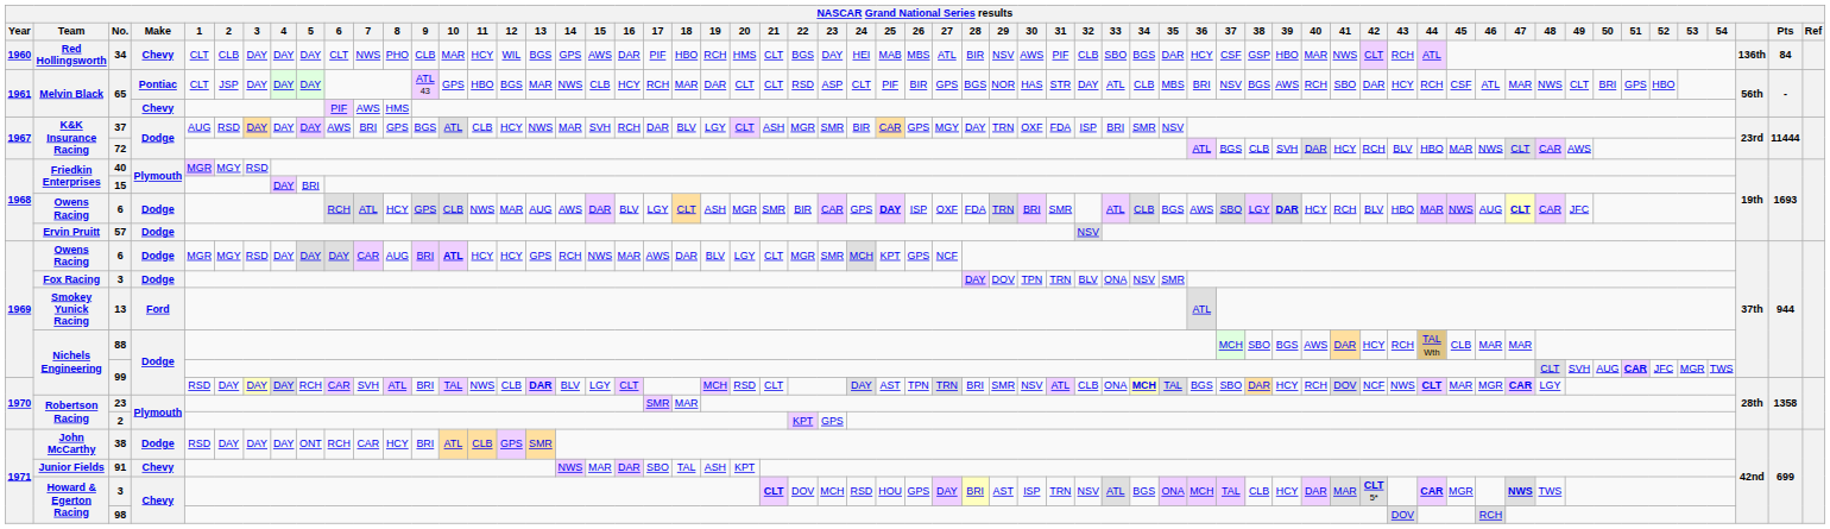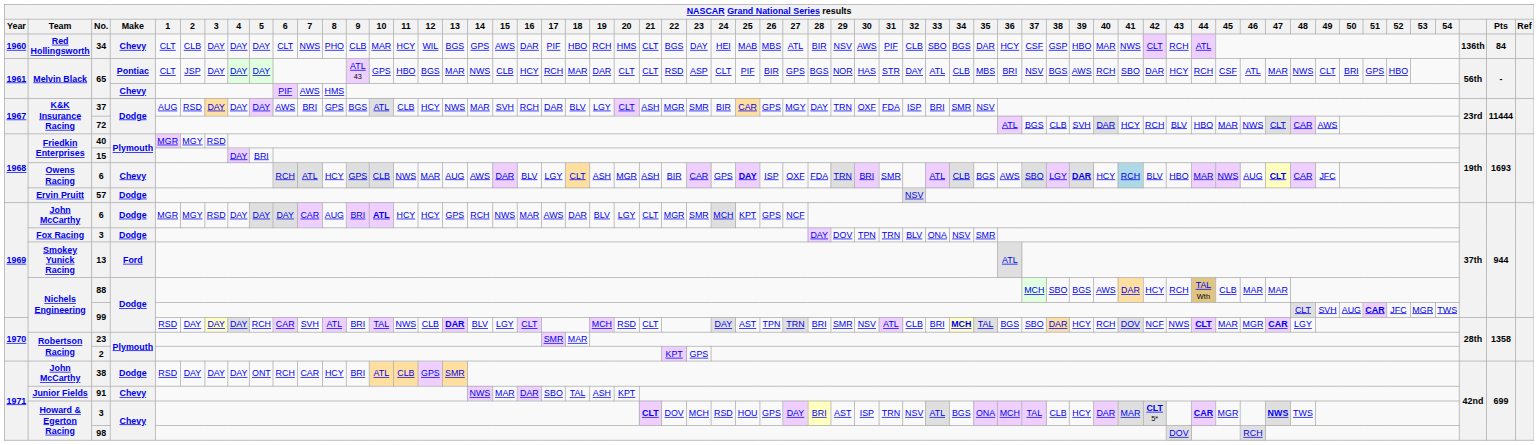 <table class="wikitable" style="text-align:center; font-size:75%">
 <tr>
 <th colspan=69><a href='#'>NASCAR</a> <a href='#'>Grand National Series</a> results</th>
 </tr>
 <tr>
 <th>Year</th>
 <th>Team</th>
 <th>No.</th>
 <th>Make</th>
 <th>1</th>
 <th>2</th>
 <th>3</th>
 <th>4</th>
 <th>5</th>
 <th>6</th>
 <th>7</th>
 <th>8</th>
 <th>9</th>
 <th>10</th>
 <th>11</th>
 <th>12</th>
 <th>13</th>
 <th>14</th>
 <th>15</th>
 <th>16</th>
 <th>17</th>
 <th>18</th>
 <th>19</th>
 <th>20</th>
 <th>21</th>
 <th>22</th>
 <th>23</th>
 <th>24</th>
 <th>25</th>
 <th>26</th>
 <th>27</th>
 <th>28</th>
 <th>29</th>
 <th>30</th>
 <th>31</th>
 <th>32</th>
 <th>33</th>
 <th>34</th>
 <th>35</th>
 <th>36</th>
 <th>37</th>
 <th>38</th>
 <th>39</th>
 <th>40</th>
 <th>41</th>
 <th>42</th>
 <th>43</th>
 <th>44</th>
 <th>45</th>
 <th>46</th>
 <th>47</th>
 <th>48</th>
 <th>49</th>
 <th>50</th>
 <th>51</th>
 <th>52</th>
 <th>53</th>
 <th>54</th>
 <th></th>
 <th>Pts</th>
 <th>Ref</th>
 </tr>
 <tr>
 <th><a href='#'>1960</a></th>
 <th><a href='#'>Red Hollingsworth</a></th>
 <th>34</th>
 <th><a href='#'>Chevy</a></th>
 <td><a href='#'>CLT</a></td>
 <td><a href='#'>CLB</a></td>
 <td><a href='#'>DAY</a></td>
 <td><a href='#'>DAY</a></td>
 <td><a href='#'>DAY</a></td>
 <td><a href='#'>CLT</a></td>
 <td><a href='#'>NWS</a></td>
 <td><a href='#'>PHO</a></td>
 <td><a href='#'>CLB</a></td>
 <td><a href='#'>MAR</a></td>
 <td><a href='#'>HCY</a></td>
 <td><a href='#'>WIL</a></td>
 <td><a href='#'>BGS</a></td>
 <td><a href='#'>GPS</a></td>
 <td><a href='#'>AWS</a></td>
 <td><a href='#'>DAR</a></td>
 <td><a href='#'>PIF</a></td>
 <td><a href='#'>HBO</a></td>
 <td><a href='#'>RCH</a></td>
 <td><a href='#'>HMS</a></td>
 <td><a href='#'>CLT</a></td>
 <td><a href='#'>BGS</a></td>
 <td><a href='#'>DAY</a></td>
 <td><a href='#'>HEI</a></td>
 <td><a href='#'>MAB</a></td>
 <td><a href='#'>MBS</a></td>
 <td><a href='#'>ATL</a></td>
 <td><a href='#'>BIR</a></td>
 <td><a href='#'>NSV</a></td>
 <td><a href='#'>AWS</a></td>
 <td><a href='#'>PIF</a></td>
 <td><a href='#'>CLB</a></td>
 <td><a href='#'>SBO</a></td>
 <td><a href='#'>BGS</a></td>
 <td><a href='#'>DAR</a></td>
 <td><a href='#'>HCY</a></td>
 <td><a href='#'>CSF</a></td>
 <td><a href='#'>GSP</a></td>
 <td><a href='#'>HBO</a></td>
 <td><a href='#'>MAR</a></td>
 <td><a href='#'>NWS</a></td>
 <td style="background:#EFCFFF;"><a href='#'>CLT</a><br></td>
 <td><a href='#'>RCH</a></td>
 <td style="background:#EFCFFF;"><a href='#'>ATL</a><br></td>
 <td colspan=10></td>
 <th>136th</th>
 <th>84</th>
 <th></th>
 </tr>
 <tr>
 <th rowspan=2><a href='#'>1961</a></th>
 <th rowspan=2><a href='#'>Melvin Black</a></th>
 <th rowspan=2>65</th>
 <th><a href='#'>Pontiac</a></th>
 <td><a href='#'>CLT</a></td>
 <td><a href='#'>JSP</a></td>
 <td><a href='#'>DAY</a></td>
 <td style="background:#DFFFDF;"><a href='#'>DAY</a><br></td>
 <td style="background:#DFFFDF;"><a href='#'>DAY</a><br></td>
 <td colspan=3></td>
 <td style="background:#EFCFFF;"><a href='#'>ATL</a><br><small>43</small></td>
 <td><a href='#'>GPS</a></td>
 <td><a href='#'>HBO</a></td>
 <td><a href='#'>BGS</a></td>
 <td><a href='#'>MAR</a></td>
 <td><a href='#'>NWS</a></td>
 <td><a href='#'>CLB</a></td>
 <td><a href='#'>HCY</a></td>
 <td><a href='#'>RCH</a></td>
 <td><a href='#'>MAR</a></td>
 <td><a href='#'>DAR</a></td>
 <td><a href='#'>CLT</a></td>
 <td><a href='#'>CLT</a></td>
 <td><a href='#'>RSD</a></td>
 <td><a href='#'>ASP</a></td>
 <td><a href='#'>CLT</a></td>
 <td><a href='#'>PIF</a></td>
 <td><a href='#'>BIR</a></td>
 <td><a href='#'>GPS</a></td>
 <td><a href='#'>BGS</a></td>
 <td><a href='#'>NOR</a></td>
 <td><a href='#'>HAS</a></td>
 <td><a href='#'>STR</a></td>
 <td><a href='#'>DAY</a></td>
 <td><a href='#'>ATL</a></td>
 <td><a href='#'>CLB</a></td>
 <td><a href='#'>MBS</a></td>
 <td><a href='#'>BRI</a></td>
 <td><a href='#'>NSV</a></td>
 <td><a href='#'>BGS</a></td>
 <td><a href='#'>AWS</a></td>
 <td><a href='#'>RCH</a></td>
 <td><a href='#'>SBO</a></td>
 <td><a href='#'>DAR</a></td>
 <td><a href='#'>HCY</a></td>
 <td><a href='#'>RCH</a></td>
 <td><a href='#'>CSF</a></td>
 <td><a href='#'>ATL</a></td>
 <td><a href='#'>MAR</a></td>
 <td><a href='#'>NWS</a></td>
 <td><a href='#'>CLT</a></td>
 <td><a href='#'>BRI</a></td>
 <td><a href='#'>GPS</a></td>
 <td><a href='#'>HBO</a></td>
 <td colspan=2></td>
 <th rowspan=2>56th</th>
 <th rowspan=2>-</th>
 <th rowspan=2></th>
 </tr>
 <tr>
 <th><a href='#'>Chevy</a></th>
 <td colspan=5></td>
 <td style="background:#EFCFFF;"><a href='#'>PIF</a><br></td>
 <td><a href='#'>AWS</a></td>
 <td><a href='#'>HMS</a></td>
 <td colspan=46></td>
 </tr>
 <tr>
 <th rowspan=2><a href='#'>1967</a></th>
 <th rowspan=2><a href='#'>K&K Insurance Racing</a></th>
 <th>37</th>
 <th rowspan=2><a href='#'>Dodge</a></th>
 <td><a href='#'>AUG</a></td>
 <td><a href='#'>RSD</a></td>
 <td style="background:#FFDF9F;"><a href='#'>DAY</a><br></td>
 <td><a href='#'>DAY</a></td>
 <td style="background:#EFCFFF;"><a href='#'>DAY</a><br></td>
 <td><a href='#'>AWS</a></td>
 <td><a href='#'>BRI</a></td>
 <td><a href='#'>GPS</a></td>
 <td><a href='#'>BGS</a></td>
 <td style="background:#DFDFDF;"><a href='#'>ATL</a><br></td>
 <td><a href='#'>CLB</a></td>
 <td><a href='#'>HCY</a></td>
 <td><a href='#'>NWS</a></td>
 <td><a href='#'>MAR</a></td>
 <td><a href='#'>SVH</a></td>
 <td><a href='#'>RCH</a></td>
 <td><a href='#'>DAR</a></td>
 <td><a href='#'>BLV</a></td>
 <td><a href='#'>LGY</a></td>
 <td style="background:#EFCFFF;"><a href='#'>CLT</a><br></td>
 <td><a href='#'>ASH</a></td>
 <td><a href='#'>MGR</a></td>
 <td><a href='#'>SMR</a></td>
 <td><a href='#'>BIR</a></td>
 <td style="background:#FFDF9F;"><a href='#'>CAR</a><br></td>
 <td><a href='#'>GPS</a></td>
 <td><a href='#'>MGY</a></td>
 <td><a href='#'>DAY</a></td>
 <td><a href='#'>TRN</a></td>
 <td><a href='#'>OXF</a></td>
 <td><a href='#'>FDA</a></td>
 <td><a href='#'>ISP</a></td>
 <td><a href='#'>BRI</a></td>
 <td><a href='#'>SMR</a></td>
 <td><a href='#'>NSV</a></td>
 <td colspan=19></td>
 <th rowspan=2>23rd</th>
 <th rowspan=2>11444</th>
 <th rowspan=2></th>
 </tr>
 <tr>
 <th>72</th>
 <td colspan=35></td>
 <td style="background:#EFCFFF;"><a href='#'>ATL</a><br></td>
 <td><a href='#'>BGS</a></td>
 <td><a href='#'>CLB</a></td>
 <td><a href='#'>SVH</a></td>
 <td style="background:#DFDFDF;"><a href='#'>DAR</a><br></td>
 <td><a href='#'>HCY</a></td>
 <td><a href='#'>RCH</a></td>
 <td><a href='#'>BLV</a></td>
 <td><a href='#'>HBO</a></td>
 <td><a href='#'>MAR</a></td>
 <td><a href='#'>NWS</a></td>
 <td style="background:#DFDFDF;"><a href='#'>CLT</a><br></td>
 <td style="background:#EFCFFF;"><a href='#'>CAR</a><br></td>
 <td><a href='#'>AWS</a></td>
 <td colspan=5></td>
 </tr>
 <tr>
 <th rowspan=4><a href='#'>1968</a></th>
 <th rowspan=2><a href='#'>Friedkin Enterprises</a></th>
 <th>40</th>
 <th rowspan=2><a href='#'>Plymouth</a></th>
 <td style="background:#EFCFFF;"><a href='#'>MGR</a><br></td>
 <td><a href='#'>MGY</a></td>
 <td><a href='#'>RSD</a></td>
 <td colspan=51></td>
 <th rowspan=4>19th</th>
 <th rowspan=4>1693</th>
 <th rowspan=4></th>
 </tr>
 <tr>
 <th>15</th>
 <td colspan=3></td>
 <td style="background:#EFCFFF;"><a href='#'>DAY</a><br></td>
 <td><a href='#'>BRI</a></td>
 <td colspan=49></td>
 </tr>
 <tr>
 <th><a href='#'>Owens Racing</a></th>
 <th>6</th>
-<th><a href='#'>Dodge</a></th>
+<th><a href='#'>Chevy</a></th>
 <td colspan=5></td>
 <td style="background:#DFDFDF;"><a href='#'>RCH</a><br></td>
 <td style="background:#DFDFDF;"><a href='#'>ATL</a><br></td>
 <td><a href='#'>HCY</a></td>
 <td style="background:#DFDFDF;"><a href='#'>GPS</a><br></td>
 <td style="background:#DFDFDF;"><a href='#'>CLB</a><br></td>
 <td><a href='#'>NWS</a></td>
 <td><a href='#'>MAR</a></td>
 <td><a href='#'>AUG</a></td>
 <td><a href='#'>AWS</a></td>
 <td style="background:#EFCFFF;"><a href='#'>DAR</a><br></td>
 <td><a href='#'>BLV</a></td>
 <td><a href='#'>LGY</a></td>
 <td style="background:#FFDF9F;"><a href='#'>CLT</a><br></td>
 <td><a href='#'>ASH</a></td>
 <td><a href='#'>MGR</a></td>
-<td><a href='#'>SMR</a></td>
+<td><a href='#'>ASH</a></td>
 <td><a href='#'>BIR</a></td>
 <td style="background:#EFCFFF;"><a href='#'>CAR</a><br></td>
 <td><a href='#'>GPS</a></td>
 <td style="background:#EFCFFF;"><strong><a href='#'>DAY</a></strong><br></td>
 <td><a href='#'>ISP</a></td>
 <td><a href='#'>OXF</a></td>
 <td><a href='#'>FDA</a></td>
 <td style="background:#DFDFDF;"><a href='#'>TRN</a><br></td>
 <td style="background:#EFCFFF;"><a href='#'>BRI</a><br></td>
 <td><a href='#'>SMR</a></td>
 <td></td>
 <td style="background:#EFCFFF;"><a href='#'>ATL</a><br></td>
 <td style="background:#DFDFDF;"><a href='#'>CLB</a><br></td>
 <td><a href='#'>BGS</a></td>
 <td><a href='#'>AWS</a></td>
 <td style="background:#DFDFDF;"><a href='#'>SBO</a><br></td>
 <td style="background:#EFCFFF;"><a href='#'>LGY</a><br></td>
 <td style="background:#DFDFDF;"><strong><a href='#'>DAR</a></strong><br></td>
 <td><a href='#'>HCY</a></td>
-<td><a href='#'>RCH</a></td>
+<td style="background: lightblue;"><a href='#'>RCH</a></td>
 <td><a href='#'>BLV</a></td>
 <td><a href='#'>HBO</a></td>
 <td style="background:#EFCFFF;"><a href='#'>MAR</a><br></td>
 <td style="background:#EFCFFF;"><a href='#'>NWS</a><br></td>
 <td><a href='#'>AUG</a></td>
 <td style="background:#FFFFBF;"><strong><a href='#'>CLT</a></strong><br></td>
 <td style="background:#EFCFFF;"><a href='#'>CAR</a><br></td>
 <td><a href='#'>JFC</a></td>
 <td colspan=5></td>
 </tr>
 <tr>
 <th><a href='#'>Ervin Pruitt</a></th>
 <th>57</th>
 <th><a href='#'>Dodge</a></th>
 <td colspan=31></td>
 <td style="background:#DFDFDF;"><a href='#'>NSV</a><br></td>
 <td colspan=22></td>
 </tr>
 <tr>
 <th rowspan=5><a href='#'>1969</a></th>
-<th><a href='#'>Owens Racing</a></th>
+<th><a href='#'>John McCarthy</a></th>
 <th>6</th>
 <th><a href='#'>Dodge</a></th>
 <td><a href='#'>MGR</a></td>
 <td><a href='#'>MGY</a></td>
 <td><a href='#'>RSD</a></td>
 <td><a href='#'>DAY</a></td>
 <td style="background:#DFDFDF;"><a href='#'>DAY</a><br></td>
 <td style="background:#DFDFDF;"><a href='#'>DAY</a><br></td>
 <td style="background:#EFCFFF;"><a href='#'>CAR</a><br></td>
 <td><a href='#'>AUG</a></td>
 <td style="background:#EFCFFF;"><a href='#'>BRI</a><br></td>
 <td style="background:#EFCFFF;"><strong><a href='#'>ATL</a></strong><br></td>
 <td><a href='#'>HCY</a></td>
 <td><a href='#'>HCY</a></td>
 <td><a href='#'>GPS</a></td>
 <td><a href='#'>RCH</a></td>
 <td><a href='#'>NWS</a></td>
 <td><a href='#'>MAR</a></td>
 <td><a href='#'>AWS</a></td>
 <td><a href='#'>DAR</a></td>
 <td><a href='#'>BLV</a></td>
 <td><a href='#'>LGY</a></td>
 <td><a href='#'>CLT</a></td>
 <td><a href='#'>MGR</a></td>
 <td><a href='#'>SMR</a></td>
 <td style="background:#DFDFDF;"><a href='#'>MCH</a><br></td>
 <td><a href='#'>KPT</a></td>
 <td><a href='#'>GPS</a></td>
 <td><a href='#'>NCF</a></td>
 <td colspan=27></td>
 <th rowspan=5>37th</th>
 <th rowspan=5>944</th>
 <th rowspan=5></th>
 </tr>
 <tr>
 <th><a href='#'>Fox Racing</a></th>
 <th>3</th>
 <th><a href='#'>Dodge</a></th>
 <td colspan=27></td>
 <td style="background:#EFCFFF;"><a href='#'>DAY</a><br></td>
 <td><a href='#'>DOV</a></td>
 <td><a href='#'>TPN</a></td>
 <td><a href='#'>TRN</a></td>
 <td><a href='#'>BLV</a></td>
 <td><a href='#'>ONA</a></td>
 <td><a href='#'>NSV</a></td>
 <td><a href='#'>SMR</a></td>
 <td colspan=19></td>
 </tr>
 <tr>
 <th><a href='#'>Smokey Yunick Racing</a></th>
 <th>13</th>
 <th><a href='#'>Ford</a></th>
 <td colspan=35></td>
 <td style="background:#DFDFDF;"><a href='#'>ATL</a><br></td>
 <td colspan=18></td>
 </tr>
 <tr>
 <th rowspan=3><a href='#'>Nichels Engineering</a></th>
 <th>88</th>
 <th rowspan=3><a href='#'>Dodge</a></th>
 <td colspan=36></td>
 <td style="background:#DFFFDF;"><a href='#'>MCH</a><br></td>
 <td><a href='#'>SBO</a></td>
 <td><a href='#'>BGS</a></td>
 <td><a href='#'>AWS</a></td>
 <td style="background:#FFDF9F;"><a href='#'>DAR</a><br></td>
 <td><a href='#'>HCY</a></td>
 <td><a href='#'>RCH</a></td>
 <td style="background:#DFC484;"><a href='#'>TAL</a><br><small>Wth</small></td>
 <td><a href='#'>CLB</a></td>
 <td><a href='#'>MAR</a></td>
 <td><a href='#'>MAR</a></td>
 <td colspan=7></td>
 </tr>
 <tr>
 <th rowspan=2>99</th>
 <td colspan=47></td>
 <td style="background:#DFDFDF;"><a href='#'>CLT</a><br></td>
 <td><a href='#'>SVH</a></td>
 <td><a href='#'>AUG</a></td>
 <td style="background:#EFCFFF;"><strong><a href='#'>CAR</a></strong><br></td>
 <td><a href='#'>JFC</a></td>
 <td><a href='#'>MGR</a></td>
 <td><a href='#'>TWS</a></td>
 </tr>
 <tr>
 <th rowspan=3><a href='#'>1970</a></th>
 <td><a href='#'>RSD</a></td>
 <td><a href='#'>DAY</a></td>
 <td style="background:#FFFFBF;"><a href='#'>DAY</a><br></td>
 <td style="background:#DFDFDF;"><a href='#'>DAY</a><br></td>
 <td><a href='#'>RCH</a></td>
 <td style="background:#EFCFFF;"><a href='#'>CAR</a><br></td>
 <td><a href='#'>SVH</a></td>
 <td style="background:#EFCFFF;"><a href='#'>ATL</a><br></td>
 <td><a href='#'>BRI</a></td>
 <td style="background:#EFCFFF;"><a href='#'>TAL</a><br></td>
 <td><a href='#'>NWS</a></td>
 <td><a href='#'>CLB</a></td>
 <td style="background:#EFCFFF;"><strong><a href='#'>DAR</a></strong><br></td>
 <td><a href='#'>BLV</a></td>
 <td><a href='#'>LGY</a></td>
 <td style="background:#EFCFFF;"><a href='#'>CLT</a><br></td>
 <td colspan=2></td>
 <td style="background:#EFCFFF;"><a href='#'>MCH</a><br></td>
 <td><a href='#'>RSD</a></td>
 <td><a href='#'>CLT</a></td>
 <td colspan=2></td>
 <td style="background:#DFDFDF;"><a href='#'>DAY</a><br></td>
 <td><a href='#'>AST</a></td>
 <td><a href='#'>TPN</a></td>
 <td style="background:#DFDFDF;"><a href='#'>TRN</a><br></td>
 <td><a href='#'>BRI</a></td>
 <td><a href='#'>SMR</a></td>
 <td><a href='#'>NSV</a></td>
 <td style="background:#EFCFFF;"><a href='#'>ATL</a><br></td>
 <td><a href='#'>CLB</a></td>
-<td><a href='#'>ONA</a></td>
+<td><a href='#'>BRI</a></td>
 <td style="background:#FFFFBF;"><strong><a href='#'>MCH</a></strong><br></td>
 <td style="background:#DFDFDF;"><a href='#'>TAL</a><br></td>
 <td><a href='#'>BGS</a></td>
 <td><a href='#'>SBO</a></td>
 <td style="background:#FFDF9F;"><a href='#'>DAR</a><br></td>
 <td><a href='#'>HCY</a></td>
 <td><a href='#'>RCH</a></td>
 <td style="background:#DFDFDF;"><a href='#'>DOV</a><br></td>
 <td><a href='#'>NCF</a></td>
 <td><a href='#'>NWS</a></td>
 <td style="background:#EFCFFF;"><strong><a href='#'>CLT</a></strong><br></td>
 <td><a href='#'>MAR</a></td>
 <td><a href='#'>MGR</a></td>
 <td style="background:#EFCFFF;"><strong><a href='#'>CAR</a></strong><br></td>
 <td><a href='#'>LGY</a></td>
 <td colspan=6></td>
 <th rowspan=3>28th</th>
 <th rowspan=3>1358</th>
 <th rowspan=3></th>
 </tr>
 <tr>
 <th rowspan=2><a href='#'>Robertson Racing</a></th>
 <th>23</th>
 <th rowspan=2><a href='#'>Plymouth</a></th>
 <td colspan=16></td>
 <td style="background:#EFCFFF;"><a href='#'>SMR</a><br></td>
 <td><a href='#'>MAR</a></td>
 <td colspan=36></td>
 </tr>
 <tr>
 <th>2</th>
 <td colspan=21></td>
 <td style="background:#EFCFFF;"><a href='#'>KPT</a><br></td>
 <td><a href='#'>GPS</a></td>
 <td colspan=31></td>
 </tr>
 <tr>
 <th rowspan=4><a href='#'>1971</a></th>
 <th><a href='#'>John McCarthy</a></th>
 <th>38</th>
 <th><a href='#'>Dodge</a></th>
 <td><a href='#'>RSD</a></td>
 <td><a href='#'>DAY</a></td>
 <td><a href='#'>DAY</a></td>
 <td><a href='#'>DAY</a></td>
 <td><a href='#'>ONT</a></td>
 <td><a href='#'>RCH</a></td>
 <td><a href='#'>CAR</a></td>
 <td><a href='#'>HCY</a></td>
 <td><a href='#'>BRI</a></td>
 <td style="background:#FFDF9F;"><a href='#'>ATL</a><br></td>
 <td style="background:#FFDF9F;"><a href='#'>CLB</a><br></td>
 <td style="background:#EFCFFF;"><a href='#'>GPS</a><br></td>
 <td style="background:#FFDF9F;"><a href='#'>SMR</a><br></td>
 <td colspan=41></td>
 <th rowspan=4>42nd</th>
 <th rowspan=4>699</th>
 <th rowspan=4></th>
 </tr>
 <tr>
 <th><a href='#'>Junior Fields</a></th>
 <th>91</th>
 <th><a href='#'>Chevy</a></th>
 <td colspan=13></td>
 <td style="background:#EFCFFF;"><a href='#'>NWS</a><br></td>
 <td><a href='#'>MAR</a></td>
 <td style="background:#EFCFFF;"><a href='#'>DAR</a><br></td>
 <td><a href='#'>SBO</a></td>
 <td><a href='#'>TAL</a></td>
 <td><a href='#'>ASH</a></td>
 <td><a href='#'>KPT</a></td>
 <td colspan=34></td>
 </tr>
 <tr>
 <th rowspan=2><a href='#'>Howard & Egerton Racing</a></th>
 <th>3</th>
 <th rowspan=2><a href='#'>Chevy</a></th>
 <td colspan=20></td>
 <td style="background:#EFCFFF;"><strong><a href='#'>CLT</a></strong><br></td>
 <td><a href='#'>DOV</a></td>
 <td><a href='#'>MCH</a></td>
 <td><a href='#'>RSD</a></td>
 <td><a href='#'>HOU</a></td>
 <td><a href='#'>GPS</a></td>
 <td style="background:#EFCFFF;"><a href='#'>DAY</a><br></td>
 <td style="background:#FFFFBF;"><a href='#'>BRI</a><br></td>
 <td><a href='#'>AST</a></td>
 <td><a href='#'>ISP</a></td>
 <td><a href='#'>TRN</a></td>
 <td><a href='#'>NSV</a></td>
 <td style="background:#DFDFDF;"><a href='#'>ATL</a><br></td>
 <td><a href='#'>BGS</a></td>
 <td style="background:#EFCFFF;"><a href='#'>ONA</a><br></td>
 <td style="background:#EFCFFF;"><a href='#'>MCH</a><br></td>
 <td style="background:#EFCFFF;"><a href='#'>TAL</a><br></td>
 <td><a href='#'>CLB</a></td>
 <td><a href='#'>HCY</a></td>
 <td style="background:#EFCFFF;"><a href='#'>DAR</a><br></td>
 <td style="background:#DFDFDF;"><a href='#'>MAR</a><br></td>
 <td style="background:#DFDFDF;"><strong><a href='#'>CLT</a></strong><br><small>5*</small></td>
 <td></td>
 <td style="background:#EFCFFF;"><strong><a href='#'>CAR</a></strong><br></td>
 <td><a href='#'>MGR</a></td>
 <td></td>
 <td style="background:#DFDFDF;"><strong><a href='#'>NWS</a></strong><br></td>
 <td><a href='#'>TWS</a></td>
 <td colspan=6></td>
 </tr>
 <tr>
 <th>98</th>
 <td colspan=42></td>
 <td style="background:#DFDFDF;"><a href='#'>DOV</a><br></td>
 <td colspan=2></td>
 <td style="background:#DFDFDF;"><a href='#'>RCH</a><br></td>
 <td colspan=8></td>
 </tr>
 </table>
